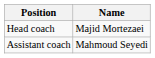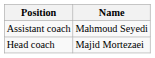 <table class="wikitable">
 <tr>
 <th style="color:; background:;">Position</th>
 <th style="color:; background:;">Name</th>
 </tr>
 <tr>
+<td>Assistant coach</td>
+<td> Mahmoud Seyedi</td>
+</tr>
+<tr>
 <td>Head coach</td>
 <td> Majid Mortezaei</td>
 </tr>
-<tr>
-<td>Assistant coach</td>
-<td> Mahmoud Seyedi</td>
-</tr>
 </table>
